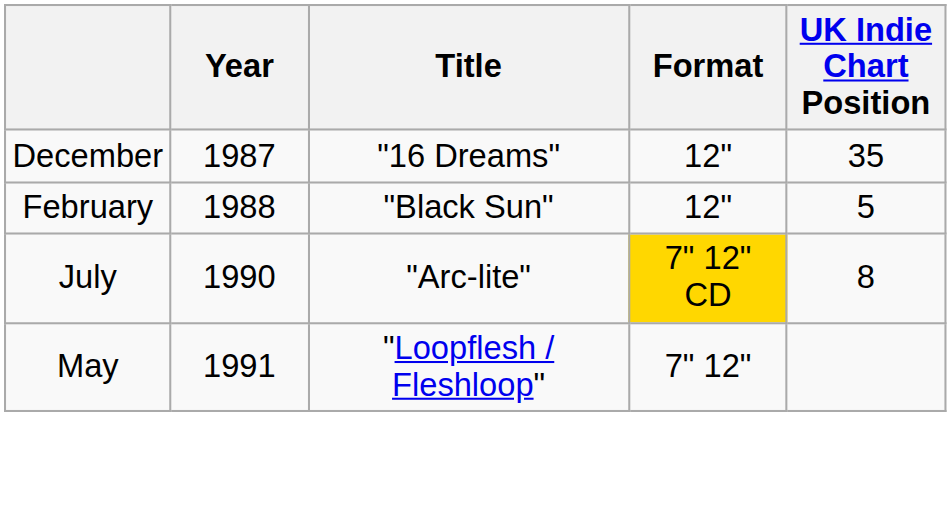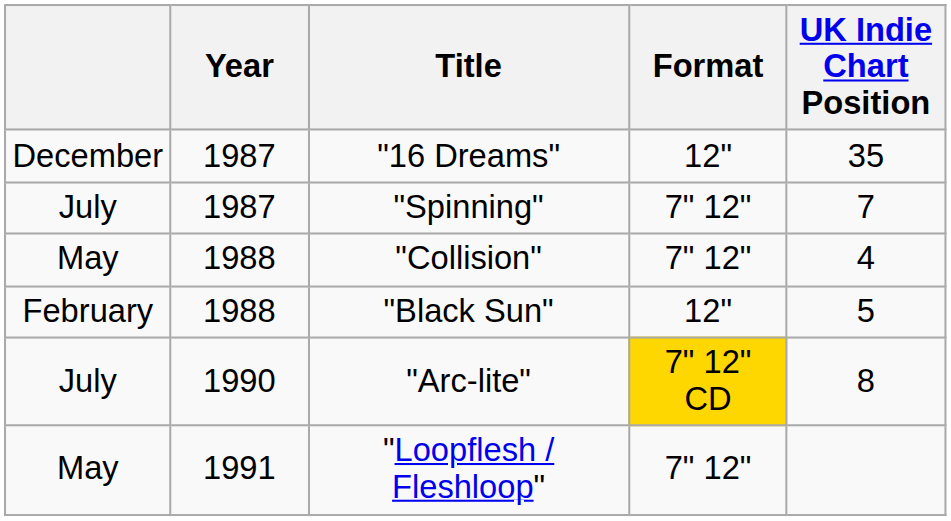 <table class="wikitable" style="text-align:center;">
 <tr>
 <th width="60"></th>
 <th width="60"><strong>Year</strong></th>
 <th style="width:150px;"><strong>Title</strong></th>
 <th width="70"><strong>Format</strong></th>
 <th width="70"><strong><a href='#'>UK Indie Chart</a> Position</strong></th>
 </tr>
 <tr>
 <td>December</td>
 <td>1987</td>
 <td>"16 Dreams"</td>
 <td>12"</td>
 <td style="text-align:center;">35</td>
+</tr>
+<tr>
+<td>July</td>
+<td>1987</td>
+<td>"Spinning"</td>
+<td>7" 12"</td>
+<td style="text-align:center;">7</td>
+</tr>
+<tr>
+<td>May</td>
+<td>1988</td>
+<td>"Collision"</td>
+<td>7" 12"</td>
+<td style="text-align:center;">4</td>
 </tr>
 <tr>
 <td>February</td>
 <td>1988</td>
 <td>"Black Sun"</td>
 <td>12"</td>
 <td style="text-align:center;">5</td>
 </tr>
 <tr>
 <td>July</td>
 <td>1990</td>
 <td>"Arc-lite"</td>
 <td style="background: gold;">7" 12" CD</td>
 <td style="text-align:center;">8</td>
 </tr>
 <tr>
 <td>May</td>
 <td>1991</td>
 <td>"<a href='#'>Loopflesh / Fleshloop</a>"</td>
 <td>7" 12"</td>
 <td style="text-align:center;"></td>
 </tr>
 </table>
